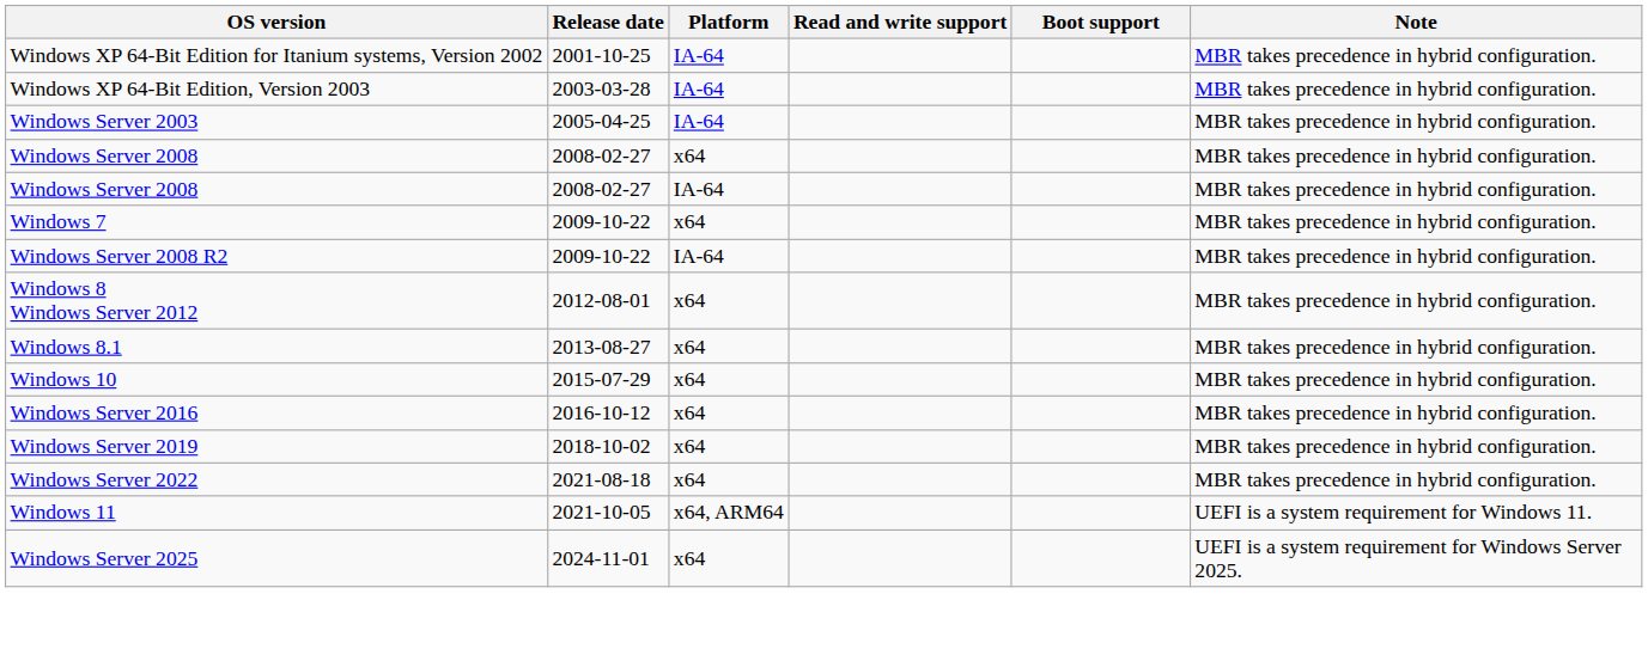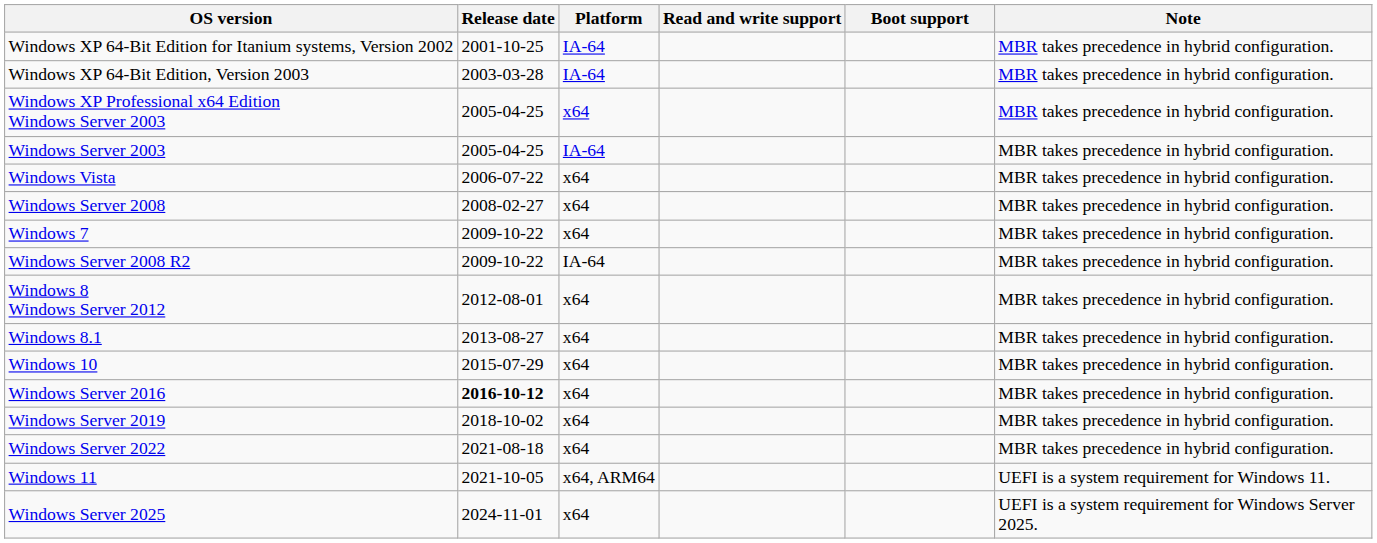 <table class="wikitable">
 <tr>
 <th>OS version</th>
 <th>Release date</th>
 <th>Platform</th>
 <th>Read and write support</th>
 <th style="width: 8em;">Boot support</th>
 <th style="width: 21em;">Note</th>
 </tr>
 <tr>
 <td>Windows XP 64-Bit Edition for Itanium systems, Version 2002</td>
 <td>2001-10-25</td>
 <td><a href='#'>IA-64</a></td>
 <td></td>
 <td></td>
 <td><a href='#'>MBR</a> takes precedence in hybrid configuration.</td>
 </tr>
 <tr>
 <td>Windows XP 64-Bit Edition, Version 2003</td>
 <td>2003-03-28</td>
 <td><a href='#'>IA-64</a></td>
 <td></td>
 <td></td>
 <td><a href='#'>MBR</a> takes precedence in hybrid configuration.</td>
 </tr>
 <tr>
+<td><a href='#'>Windows XP Professional x64 Edition</a><br><a href='#'>Windows Server 2003</a></td>
+<td>2005-04-25</td>
+<td><a href='#'>x64</a></td>
+<td></td>
+<td></td>
+<td><a href='#'>MBR</a> takes precedence in hybrid configuration.</td>
+</tr>
+<tr>
 <td><a href='#'>Windows Server 2003</a></td>
 <td>2005-04-25</td>
 <td><a href='#'>IA-64</a></td>
 <td></td>
 <td></td>
 <td>MBR takes precedence in hybrid configuration.</td>
 </tr>
 <tr>
-<td><a href='#'>Windows Server 2008</a></td>
-<td>2008-02-27</td>
+<td><a href='#'>Windows Vista</a></td>
+<td>2006-07-22</td>
 <td>x64</td>
 <td></td>
 <td></td>
 <td>MBR takes precedence in hybrid configuration.</td>
 </tr>
 <tr>
 <td><a href='#'>Windows Server 2008</a></td>
 <td>2008-02-27</td>
-<td>IA-64</td>
+<td>x64</td>
 <td></td>
 <td></td>
 <td>MBR takes precedence in hybrid configuration.</td>
 </tr>
 <tr>
 <td><a href='#'>Windows 7</a></td>
 <td>2009-10-22</td>
 <td>x64</td>
 <td></td>
 <td></td>
 <td>MBR takes precedence in hybrid configuration.</td>
 </tr>
 <tr>
 <td><a href='#'>Windows Server 2008 R2</a></td>
 <td>2009-10-22</td>
 <td>IA-64</td>
 <td></td>
 <td></td>
 <td>MBR takes precedence in hybrid configuration.</td>
 </tr>
 <tr>
 <td><a href='#'>Windows 8</a><br><a href='#'>Windows Server 2012</a></td>
 <td>2012-08-01</td>
 <td>x64</td>
 <td></td>
 <td></td>
 <td>MBR takes precedence in hybrid configuration.</td>
 </tr>
 <tr>
 <td><a href='#'>Windows 8.1</a></td>
 <td>2013-08-27</td>
 <td>x64</td>
 <td></td>
 <td></td>
 <td>MBR takes precedence in hybrid configuration.</td>
 </tr>
 <tr>
 <td><a href='#'>Windows 10</a></td>
 <td>2015-07-29</td>
 <td>x64</td>
 <td></td>
 <td></td>
 <td>MBR takes precedence in hybrid configuration.</td>
 </tr>
 <tr>
 <td><a href='#'>Windows Server 2016</a></td>
-<td>2016-10-12</td>
+<td><strong>2016-10-12</strong></td>
 <td>x64</td>
 <td></td>
 <td></td>
 <td>MBR takes precedence in hybrid configuration.</td>
 </tr>
 <tr>
 <td><a href='#'>Windows Server 2019</a></td>
 <td>2018-10-02</td>
 <td>x64</td>
 <td></td>
 <td></td>
 <td>MBR takes precedence in hybrid configuration.</td>
 </tr>
 <tr>
 <td><a href='#'>Windows Server 2022</a></td>
 <td>2021-08-18</td>
 <td>x64</td>
 <td></td>
 <td></td>
 <td>MBR takes precedence in hybrid configuration.</td>
 </tr>
 <tr>
 <td><a href='#'>Windows 11</a></td>
 <td>2021-10-05</td>
 <td>x64, ARM64</td>
 <td></td>
 <td></td>
 <td>UEFI is a system requirement for Windows 11.</td>
 </tr>
 <tr>
 <td><a href='#'>Windows Server 2025</a></td>
 <td>2024-11-01</td>
 <td>x64</td>
 <td></td>
 <td></td>
 <td>UEFI is a system requirement for Windows Server 2025.</td>
 </tr>
 </table>
